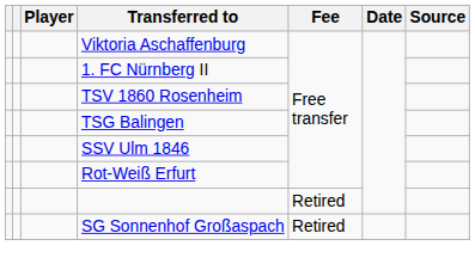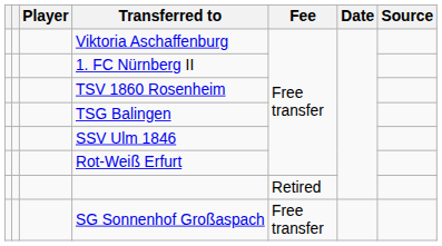 <table class="wikitable plainrowheaders sortable">
 <tr>
 <th></th>
 <th></th>
 <th scope=col>Player</th>
 <th>Transferred to</th>
 <th !scope=col; style="width: 65px;">Fee</th>
 <th scope=col>Date</th>
 <th scope=col>Source</th>
 </tr>
 <tr>
 <td align=center></td>
 <td align=center></td>
 <td></td>
 <td> <a href='#'>Viktoria Aschaffenburg</a></td>
 <td rowspan="6">Free transfer</td>
 <td rowspan="7"></td>
 <td></td>
 </tr>
 <tr>
 <td align=center></td>
 <td align=center></td>
 <td></td>
 <td> <a href='#'>1. FC Nürnberg</a> II</td>
 <td></td>
 </tr>
 <tr>
 <td align=center></td>
 <td align=center></td>
 <td></td>
 <td> <a href='#'>TSV 1860 Rosenheim</a></td>
 <td></td>
 </tr>
 <tr>
 <td align=center></td>
 <td align=center></td>
 <td></td>
 <td> <a href='#'>TSG Balingen</a></td>
 <td></td>
 </tr>
 <tr>
 <td align=center></td>
 <td align=center></td>
 <td></td>
 <td> <a href='#'>SSV Ulm 1846</a></td>
 <td></td>
 </tr>
 <tr>
 <td align=center></td>
 <td align=center></td>
 <td></td>
 <td> <a href='#'>Rot-Weiß Erfurt</a></td>
 <td></td>
 </tr>
 <tr>
 <td align=center></td>
 <td align=center></td>
 <td></td>
 <td></td>
 <td rowspan="1">Retired</td>
 <td></td>
 </tr>
 <tr>
 <td align=center></td>
 <td align=center></td>
 <td></td>
 <td> <a href='#'>SG Sonnenhof Großaspach</a></td>
-<td rowspan="1">Retired</td>
+<td rowspan="1">Free transfer</td>
 <td rowspan="1"></td>
 <td></td>
 </tr>
 </table>
